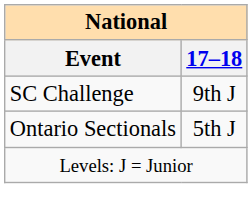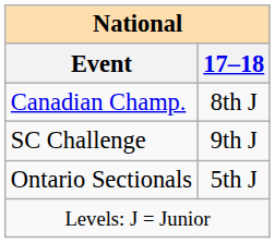 <table class="wikitable" style="text-align:center">
 <tr>
 <th style="background-color: #ffdead; " colspan=2 align=center>National</th>
 </tr>
 <tr>
 <th>Event</th>
 <th><a href='#'>17–18</a></th>
+</tr>
+<tr>
+<td align=left><a href='#'>Canadian Champ.</a></td>
+<td>8th J</td>
 </tr>
 <tr>
 <td align=left>SC Challenge</td>
 <td>9th J</td>
 </tr>
 <tr>
 <td align=left>Ontario Sectionals</td>
 <td>5th J</td>
 </tr>
 <tr>
 <td colspan=2 align=center><small> Levels: J = Junior </small></td>
 </tr>
 </table>
